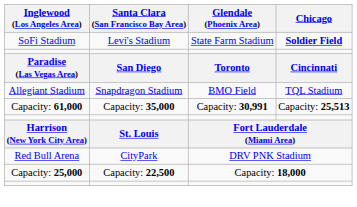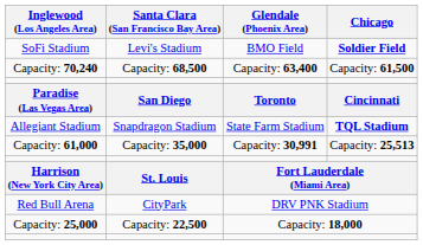 <table class="wikitable" style="text-align:center">
 <tr>
 <th><a href='#'>Inglewood</a><br><small>(<a href='#'>Los Angeles Area</a>)</small></th>
 <th><a href='#'>Santa Clara</a><br><small>(<a href='#'>San Francisco Bay Area</a>)</small></th>
 <th><a href='#'>Glendale</a><br><small>(<a href='#'>Phoenix Area</a>)</small></th>
 <th><a href='#'>Chicago</a></th>
 </tr>
 <tr>
 <td><a href='#'>SoFi Stadium</a></td>
 <td><a href='#'>Levi's Stadium</a></td>
-<td><a href='#'>State Farm Stadium</a></td>
+<td><a href='#'>BMO Field</a></td>
 <td><strong><a href='#'>Soldier Field</a></strong></td>
+</tr>
+<tr>
+<td>Capacity: <strong>70,240</strong></td>
+<td>Capacity: <strong>68,500</strong></td>
+<td>Capacity: <strong>63,400</strong></td>
+<td>Capacity: <strong>61,500</strong></td>
 </tr>
 <tr>
 <td></td>
 <td></td>
 <td></td>
 <td></td>
 </tr>
 <tr>
 <th><a href='#'>Paradise</a><br><small>(<a href='#'>Las Vegas Area</a>)</small></th>
 <th><a href='#'>San Diego</a></th>
 <th><a href='#'>Toronto</a></th>
 <th><a href='#'>Cincinnati</a></th>
 </tr>
 <tr>
 <td><a href='#'>Allegiant Stadium</a></td>
 <td><a href='#'>Snapdragon Stadium</a></td>
-<td><a href='#'>BMO Field</a></td>
-<td><a href='#'>TQL Stadium</a></td>
+<td><a href='#'>State Farm Stadium</a></td>
+<td><strong><a href='#'>TQL Stadium</a></strong></td>
 </tr>
 <tr>
 <td>Capacity: <strong>61,000</strong></td>
 <td>Capacity: <strong>35,000</strong></td>
 <td>Capacity: <strong>30,991</strong></td>
 <td>Capacity: <strong>25,513</strong></td>
 </tr>
 <tr>
 <td></td>
 <td></td>
 <td></td>
 <td></td>
 </tr>
 <tr>
 <th><a href='#'>Harrison</a><br><small>(<a href='#'>New York City Area</a>)</small></th>
 <th><a href='#'>St. Louis</a></th>
 <th colspan=2><a href='#'>Fort Lauderdale</a><br><small>(<a href='#'>Miami Area</a>)</small></th>
 </tr>
 <tr>
 <td><a href='#'>Red Bull Arena</a></td>
 <td><a href='#'>CityPark</a></td>
 <td colspan=2><a href='#'>DRV PNK Stadium</a></td>
 </tr>
 <tr>
 <td>Capacity: <strong>25,000</strong></td>
 <td>Capacity: <strong>22,500</strong></td>
 <td colspan=2>Capacity: <strong>18,000</strong></td>
 </tr>
 <tr>
 <td></td>
 <td></td>
 <td colspan=2></td>
 </tr>
 </table>
